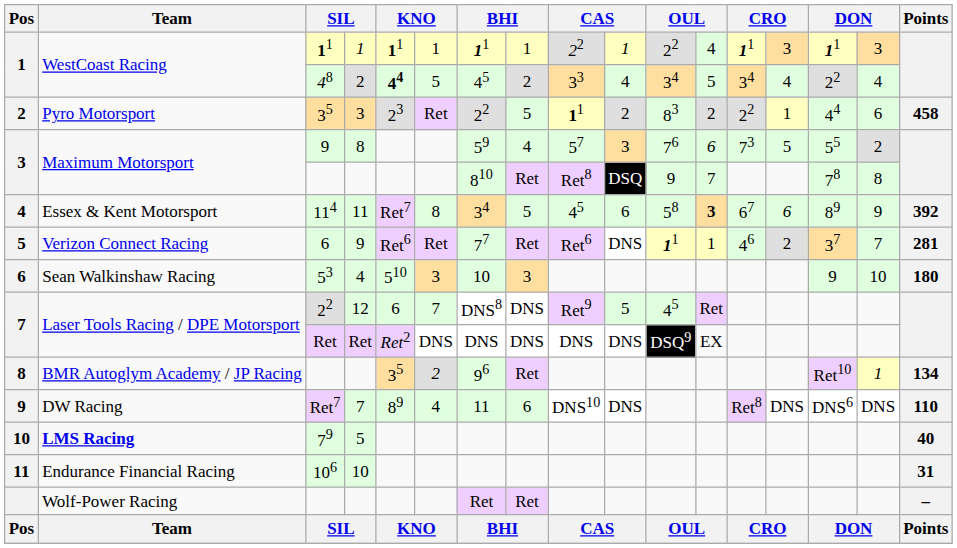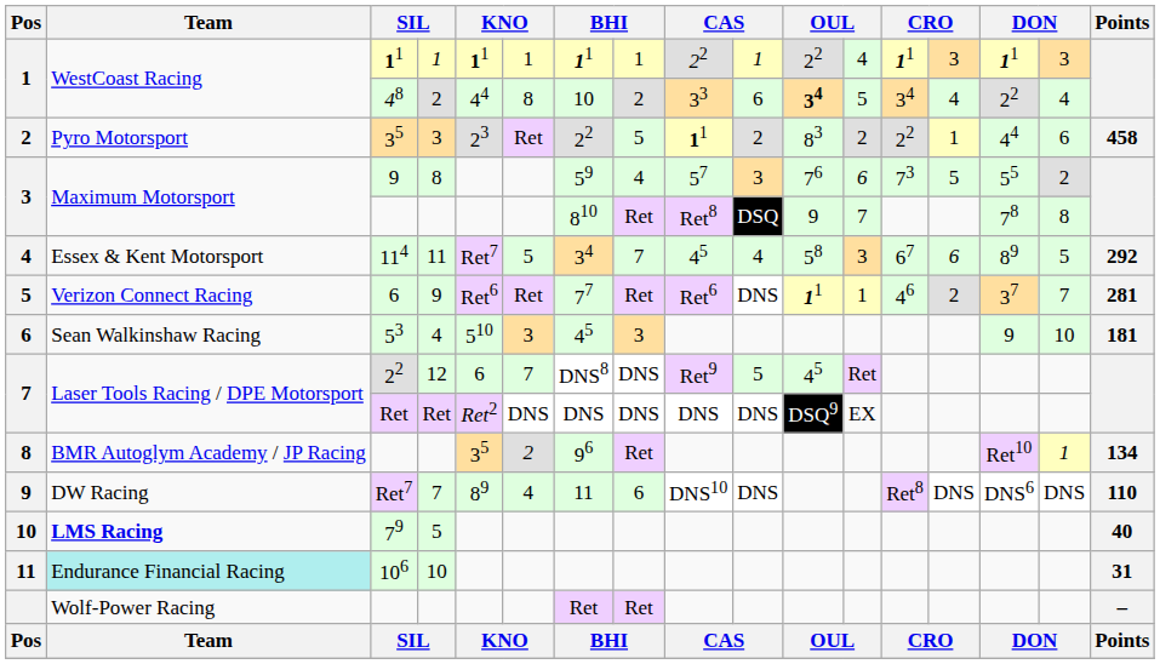 <table class="wikitable" style="font-size: 85%; text-align: center;">
 <tr valign="top">
 <th valign="middle">Pos</th>
 <th valign="middle">Team</th>
 <th colspan="2"><a href='#'>SIL</a></th>
 <th colspan="2"><a href='#'>KNO</a></th>
 <th colspan="2"><a href='#'>BHI</a></th>
 <th colspan="2"><a href='#'>CAS</a></th>
 <th colspan="2"><a href='#'>OUL</a></th>
 <th colspan="2"><a href='#'>CRO</a></th>
 <th colspan="2"><a href='#'>DON</a></th>
 <th valign=middle>Points</th>
 </tr>
 <tr>
 <th rowspan=2>1</th>
 <td rowspan=2 align=left> <a href='#'>WestCoast Racing</a></td>
 <td style="background:#ffffbf;"><strong>1</strong><sup>1</sup></td>
 <td style="background:#ffffbf;"><em>1</em></td>
 <td style="background:#ffffbf;"><strong>1</strong><sup>1</sup></td>
 <td style="background:#ffffbf;">1</td>
 <td style="background:#ffffbf;"><strong><em>1</em></strong><sup>1</sup></td>
 <td style="background:#ffffbf;">1</td>
 <td style="background:#dfdfdf;"><em>2</em><sup>2</sup></td>
 <td style="background:#ffffbf;"><em>1</em></td>
 <td style="background:#dfdfdf;">2<sup>2</sup></td>
 <td style="background:#dfffdf;">4</td>
 <td style="background:#ffffbf;"><strong><em>1</em></strong><sup>1</sup></td>
 <td style="background:#ffdf9f;">3</td>
 <td style="background:#ffffbf;"><strong><em>1</em></strong><sup>1</sup></td>
 <td style="background:#ffdf9f;">3</td>
 <th rowspan=2></th>
 </tr>
 <tr>
 <td style="background:#dfffdf;"><em>4</em><sup>8</sup></td>
 <td style="background:#dfdfdf;">2</td>
-<td style="background:#dfffdf;"><strong>4<sup>4</sup></strong></td>
-<td style="background:#dfffdf;">5</td>
-<td style="background:#dfffdf;">4<sup>5</sup></td>
+<td style="background:#dfffdf;">4<sup>4</sup></td>
+<td style="background:#dfffdf;">8</td>
+<td style="background:#dfffdf;">10</td>
 <td style="background:#dfdfdf;">2</td>
 <td style="background:#ffdf9f;">3<sup>3</sup></td>
-<td style="background:#dfffdf;">4</td>
-<td style="background:#ffdf9f;">3<sup>4</sup></td>
+<td style="background:#dfffdf;">6</td>
+<td style="background:#ffdf9f;"><strong>3<sup>4</sup></strong></td>
 <td style="background:#dfffdf;">5</td>
 <td style="background:#ffdf9f;">3<sup>4</sup></td>
 <td style="background:#dfffdf;">4</td>
 <td style="background:#dfdfdf;">2<sup>2</sup></td>
 <td style="background:#dfffdf;">4</td>
 </tr>
 <tr>
 <th>2</th>
 <td align=left> <a href='#'>Pyro Motorsport</a></td>
 <td style="background:#ffdf9f;">3<sup>5</sup></td>
 <td style="background:#ffdf9f;">3</td>
 <td style="background:#dfdfdf;">2<sup>3</sup></td>
 <td style="background:#efcfff;">Ret</td>
 <td style="background:#dfdfdf;">2<sup>2</sup></td>
 <td style="background:#dfffdf;">5</td>
 <td style="background:#ffffbf;"><strong>1</strong><sup>1</sup></td>
 <td style="background:#dfdfdf;">2</td>
 <td style="background:#dfffdf;">8<sup>3</sup></td>
 <td style="background:#dfdfdf;">2</td>
 <td style="background:#dfdfdf;">2<sup>2</sup></td>
 <td style="background:#ffffbf;">1</td>
 <td style="background:#dfffdf;">4<sup>4</sup></td>
 <td style="background:#dfffdf;">6</td>
 <th>458</th>
 </tr>
 <tr>
 <th rowspan=2>3</th>
 <td rowspan=2 align=left> <a href='#'>Maximum Motorsport</a></td>
 <td style="background:#dfffdf;">9</td>
 <td style="background:#dfffdf;">8</td>
 <td></td>
 <td></td>
 <td style="background:#dfffdf;">5<sup>9</sup></td>
 <td style="background:#dfffdf;">4</td>
 <td style="background:#dfffdf;">5<sup>7</sup></td>
 <td style="background:#ffdf9f;">3</td>
 <td style="background:#dfffdf;">7<sup>6</sup></td>
 <td style="background:#dfffdf;"><em>6</em></td>
 <td style="background:#dfffdf;">7<sup>3</sup></td>
 <td style="background:#dfffdf;">5</td>
 <td style="background:#dfffdf;">5<sup>5</sup></td>
 <td style="background:#dfdfdf;">2</td>
 <th rowspan=2></th>
 </tr>
 <tr>
 <td></td>
 <td></td>
 <td></td>
 <td></td>
 <td style="background:#dfffdf;">8<sup>10</sup></td>
 <td style="background:#efcfff;">Ret</td>
 <td style="background:#efcfff;">Ret<sup>8</sup></td>
 <td style="background-color:#000000; color:white">DSQ</td>
 <td style="background:#dfffdf;">9</td>
 <td style="background:#dfffdf;">7</td>
 <td></td>
 <td></td>
 <td style="background:#dfffdf;">7<sup>8</sup></td>
 <td style="background:#dfffdf;">8</td>
 </tr>
 <tr>
 <th>4</th>
 <td align=left> Essex & Kent Motorsport</td>
 <td style="background:#dfffdf;">11<sup>4</sup></td>
 <td style="background:#dfffdf;">11</td>
 <td style="background:#efcfff;">Ret<sup>7</sup></td>
-<td style="background:#dfffdf;">8</td>
+<td style="background:#dfffdf;">5</td>
 <td style="background:#ffdf9f;">3<sup>4</sup></td>
-<td style="background:#dfffdf;">5</td>
+<td style="background:#dfffdf;">7</td>
 <td style="background:#dfffdf;">4<sup>5</sup></td>
-<td style="background:#dfffdf;">6</td>
+<td style="background:#dfffdf;">4</td>
 <td style="background:#dfffdf;">5<sup>8</sup></td>
-<td style="background:#ffdf9f;"><strong>3</strong></td>
+<td style="background:#ffdf9f;">3</td>
 <td style="background:#dfffdf;">6<sup>7</sup></td>
 <td style="background:#dfffdf;"><em>6</em></td>
 <td style="background:#dfffdf;">8<sup>9</sup></td>
-<td style="background:#dfffdf;">9</td>
-<th>392</th>
+<td style="background:#dfffdf;">5</td>
+<th>292</th>
 </tr>
 <tr>
 <th>5</th>
 <td align=left> <a href='#'>Verizon Connect Racing</a></td>
 <td style="background:#dfffdf;">6</td>
 <td style="background:#dfffdf;">9</td>
 <td style="background:#efcfff;">Ret<sup>6</sup></td>
 <td style="background:#efcfff;">Ret</td>
 <td style="background:#dfffdf;">7<sup>7</sup></td>
 <td style="background:#efcfff;">Ret</td>
 <td style="background:#efcfff;">Ret<sup>6</sup></td>
 <td style="background:#ffffff;">DNS</td>
 <td style="background:#ffffbf;"><strong><em>1</em></strong><sup>1</sup></td>
 <td style="background:#ffffbf;">1</td>
 <td style="background:#dfffdf;">4<sup>6</sup></td>
 <td style="background:#dfdfdf;">2</td>
 <td style="background:#ffdf9f;">3<sup>7</sup></td>
 <td style="background:#dfffdf;">7</td>
 <th>281</th>
 </tr>
 <tr>
 <th>6</th>
 <td align=left> Sean Walkinshaw Racing</td>
 <td style="background:#dfffdf;">5<sup>3</sup></td>
 <td style="background:#dfffdf;">4</td>
 <td style="background:#dfffdf;">5<sup>10</sup></td>
 <td style="background:#ffdf9f;">3</td>
-<td style="background:#dfffdf;">10</td>
+<td style="background:#dfffdf;">4<sup>5</sup></td>
 <td style="background:#ffdf9f;">3</td>
 <td></td>
 <td></td>
 <td></td>
 <td></td>
 <td></td>
 <td></td>
 <td style="background:#dfffdf;">9</td>
 <td style="background:#dfffdf;">10</td>
-<th>180</th>
+<th>181</th>
 </tr>
 <tr>
 <th rowspan=2>7</th>
 <td rowspan=2 align=left> <a href='#'>Laser Tools Racing</a> / <a href='#'>DPE Motorsport</a></td>
 <td style="background:#dfdfdf;">2<sup>2</sup></td>
 <td style="background:#dfffdf;">12</td>
 <td style="background:#dfffdf;">6</td>
 <td style="background:#dfffdf;">7</td>
 <td style="background:#ffffff;">DNS<sup>8</sup></td>
 <td style="background:#ffffff;">DNS</td>
 <td style="background:#efcfff;">Ret<sup>9</sup></td>
 <td style="background:#dfffdf;">5</td>
 <td style="background:#dfffdf;">4<sup>5</sup></td>
 <td style="background:#efcfff;">Ret</td>
 <td></td>
 <td></td>
 <td></td>
 <td></td>
 <th rowspan=2></th>
 </tr>
 <tr>
 <td style="background:#efcfff;">Ret</td>
 <td style="background:#efcfff;">Ret</td>
 <td style="background:#efcfff;"><em>Ret</em><sup>2</sup></td>
 <td style="background:#ffffff;">DNS</td>
 <td style="background:#ffffff;">DNS</td>
 <td style="background:#ffffff;">DNS</td>
 <td style="background:#ffffff;">DNS</td>
 <td style="background:#ffffff;">DNS</td>
 <td style="background-color:#000000; color:white">DSQ<sup>9</sup></td>
 <td>EX</td>
 <td></td>
 <td></td>
 <td></td>
 <td></td>
 </tr>
 <tr>
 <th>8</th>
 <td align=left> <a href='#'>BMR Autoglym Academy</a> / <a href='#'>JP Racing</a></td>
 <td></td>
 <td></td>
 <td style="background:#ffdf9f;">3<sup>5</sup></td>
 <td style="background:#dfdfdf;"><em>2</em></td>
 <td style="background:#dfffdf;">9<sup>6</sup></td>
 <td style="background:#efcfff;">Ret</td>
 <td></td>
 <td></td>
 <td></td>
 <td></td>
 <td></td>
 <td></td>
 <td style="background:#efcfff;">Ret<sup>10</sup></td>
 <td style="background:#ffffbf;"><em>1</em></td>
 <th>134</th>
 </tr>
 <tr>
 <th>9</th>
 <td align=left> DW Racing</td>
 <td style="background:#efcfff;">Ret<sup>7</sup></td>
 <td style="background:#dfffdf;">7</td>
 <td style="background:#dfffdf;">8<sup>9</sup></td>
 <td style="background:#dfffdf;">4</td>
 <td style="background:#dfffdf;">11</td>
 <td style="background:#dfffdf;">6</td>
 <td style="background:#ffffff;">DNS<sup>10</sup></td>
 <td style="background:#ffffff;">DNS</td>
 <td></td>
 <td></td>
 <td style="background:#efcfff;">Ret<sup>8</sup></td>
 <td style="background:#ffffff;">DNS</td>
 <td style="background:#ffffff;">DNS<sup>6</sup></td>
 <td style="background:#ffffff;">DNS</td>
 <th>110</th>
 </tr>
 <tr>
 <th>10</th>
 <td align=left><strong> <a href='#'>LMS Racing</a></strong></td>
 <td style="background:#dfffdf;">7<sup>9</sup></td>
 <td style="background:#dfffdf;">5</td>
 <td></td>
 <td></td>
 <td></td>
 <td></td>
 <td></td>
 <td></td>
 <td></td>
 <td></td>
 <td></td>
 <td></td>
 <td></td>
 <td></td>
 <th>40</th>
 </tr>
 <tr>
 <th>11</th>
-<td align=left> Endurance Financial Racing</td>
+<td align=left style="background: paleturquoise;"> Endurance Financial Racing</td>
 <td style="background:#dfffdf;">10<sup>6</sup></td>
 <td style="background:#dfffdf;">10</td>
 <td></td>
 <td></td>
 <td></td>
 <td></td>
 <td></td>
 <td></td>
 <td></td>
 <td></td>
 <td></td>
 <td></td>
 <td></td>
 <td></td>
 <th>31</th>
 </tr>
 <tr>
 <th></th>
 <td align=left> Wolf-Power Racing</td>
 <td></td>
 <td></td>
 <td></td>
 <td></td>
 <td style="background:#efcfff;">Ret</td>
 <td style="background:#efcfff;">Ret</td>
 <td></td>
 <td></td>
 <td></td>
 <td></td>
 <td></td>
 <td></td>
 <td></td>
 <td></td>
 <th>–</th>
 </tr>
 <tr valign="top">
 <th valign="middle">Pos</th>
 <th valign="middle">Team</th>
 <th colspan="2"><a href='#'>SIL</a></th>
 <th colspan="2"><a href='#'>KNO</a></th>
 <th colspan="2"><a href='#'>BHI</a></th>
 <th colspan="2"><a href='#'>CAS</a></th>
 <th colspan="2"><a href='#'>OUL</a></th>
 <th colspan="2"><a href='#'>CRO</a></th>
 <th colspan="2"><a href='#'>DON</a></th>
 <th valign=middle>Points</th>
 </tr>
 <tr>
 </tr>
 <tr>
 </tr>
 </table>
